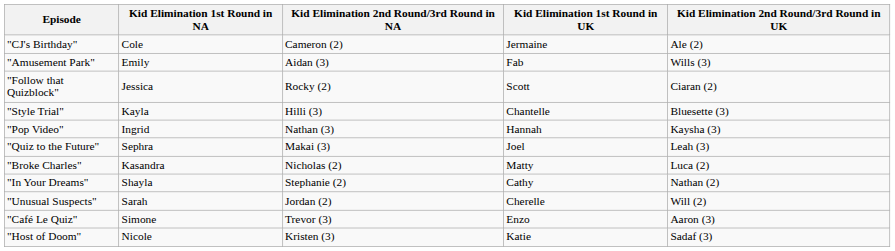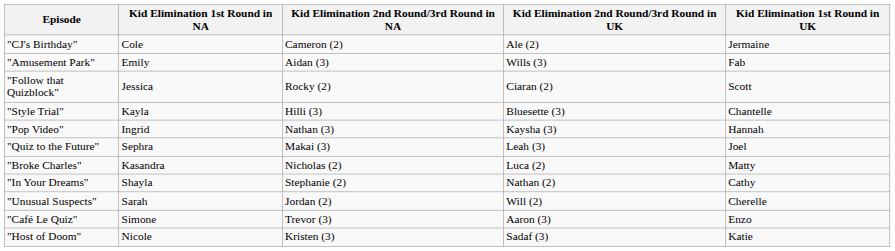 <table class="wikitable">
 <tr>
 <th>Episode</th>
 <th>Kid Elimination 1st Round in NA</th>
 <th>Kid Elimination 2nd Round/3rd Round in NA</th>
+<th>Kid Elimination 2nd Round/3rd Round in UK</th>
 <th>Kid Elimination 1st Round in UK</th>
-<th>Kid Elimination 2nd Round/3rd Round in UK</th>
 </tr>
 <tr>
 <td>"CJ's Birthday"</td>
 <td>Cole</td>
 <td>Cameron (2)</td>
+<td>Ale (2)</td>
 <td>Jermaine</td>
-<td>Ale (2)</td>
 </tr>
 <tr>
 <td>"Amusement Park"</td>
 <td>Emily</td>
 <td>Aidan (3)</td>
+<td>Wills (3)</td>
 <td>Fab</td>
-<td>Wills (3)</td>
 </tr>
 <tr>
 <td>"Follow that Quizblock"</td>
 <td>Jessica</td>
 <td>Rocky (2)</td>
+<td>Ciaran (2)</td>
 <td>Scott</td>
-<td>Ciaran (2)</td>
 </tr>
 <tr>
 <td>"Style Trial"</td>
 <td>Kayla</td>
 <td>Hilli (3)</td>
+<td>Bluesette (3)</td>
 <td>Chantelle</td>
-<td>Bluesette (3)</td>
 </tr>
 <tr>
 <td>"Pop Video"</td>
 <td>Ingrid</td>
 <td>Nathan (3)</td>
+<td>Kaysha (3)</td>
 <td>Hannah</td>
-<td>Kaysha (3)</td>
 </tr>
 <tr>
 <td>"Quiz to the Future"</td>
 <td>Sephra</td>
 <td>Makai (3)</td>
+<td>Leah (3)</td>
 <td>Joel</td>
-<td>Leah (3)</td>
 </tr>
 <tr>
 <td>"Broke Charles"</td>
 <td>Kasandra</td>
 <td>Nicholas (2)</td>
+<td>Luca (2)</td>
 <td>Matty</td>
-<td>Luca (2)</td>
 </tr>
 <tr>
 <td>"In Your Dreams"</td>
 <td>Shayla</td>
 <td>Stephanie (2)</td>
+<td>Nathan (2)</td>
 <td>Cathy</td>
-<td>Nathan (2)</td>
 </tr>
 <tr>
 <td>"Unusual Suspects"</td>
 <td>Sarah</td>
 <td>Jordan (2)</td>
+<td>Will (2)</td>
 <td>Cherelle</td>
-<td>Will (2)</td>
 </tr>
 <tr>
 <td>"Café Le Quiz"</td>
 <td>Simone</td>
 <td>Trevor (3)</td>
+<td>Aaron (3)</td>
 <td>Enzo</td>
-<td>Aaron (3)</td>
 </tr>
 <tr>
 <td>"Host of Doom"</td>
 <td>Nicole</td>
 <td>Kristen (3)</td>
+<td>Sadaf (3)</td>
 <td>Katie</td>
-<td>Sadaf (3)</td>
 </tr>
 </table>
